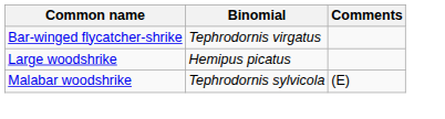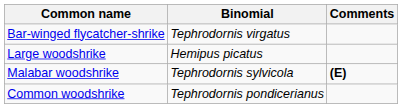 <table class="wikitable">
 <tr>
 <th>Common name</th>
 <th>Binomial</th>
 <th>Comments</th>
 </tr>
 <tr>
 <td><a href='#'>Bar-winged flycatcher-shrike</a></td>
 <td><em>Tephrodornis virgatus</em></td>
 <td></td>
 </tr>
 <tr>
 <td><a href='#'>Large woodshrike</a></td>
 <td><em>Hemipus picatus</em></td>
 <td></td>
 </tr>
 <tr>
 <td><a href='#'>Malabar woodshrike</a></td>
 <td><em>Tephrodornis sylvicola</em></td>
-<td>(E)</td>
+<td><strong>(E)</strong></td>
+</tr>
+<tr>
+<td><a href='#'>Common woodshrike</a></td>
+<td><em>Tephrodornis pondicerianus</em></td>
+<td></td>
 </tr>
 </table>
